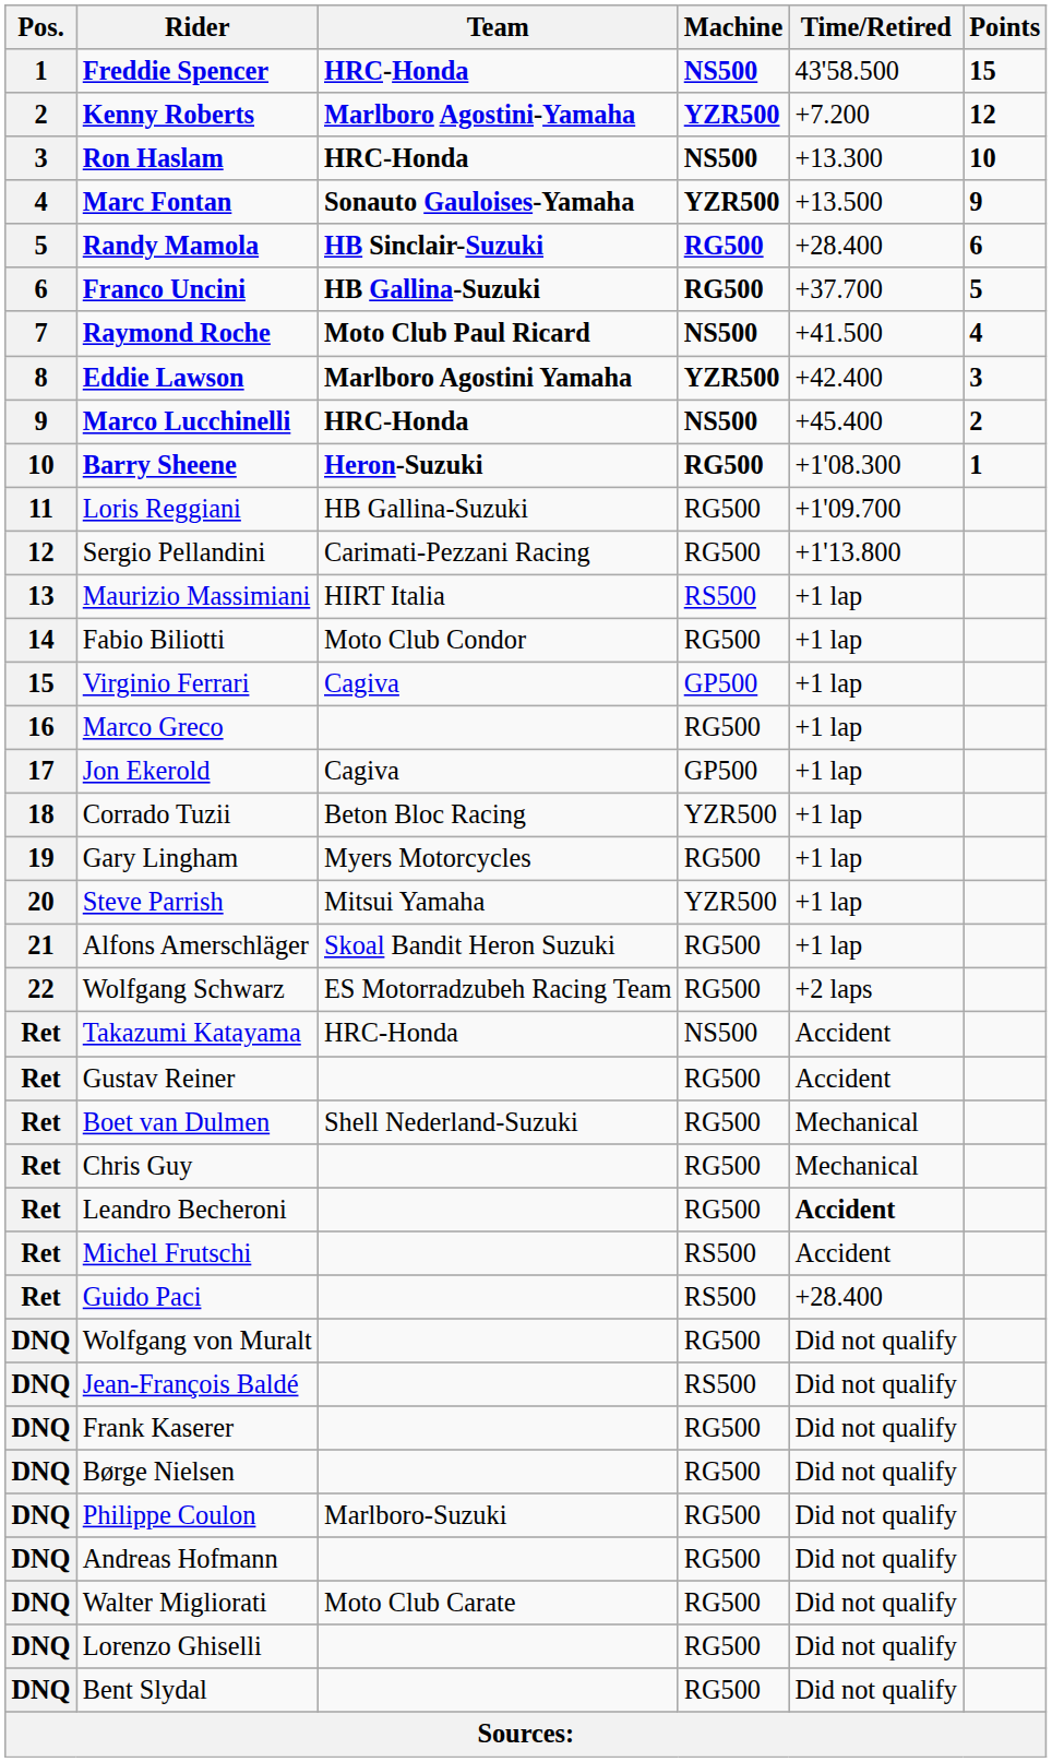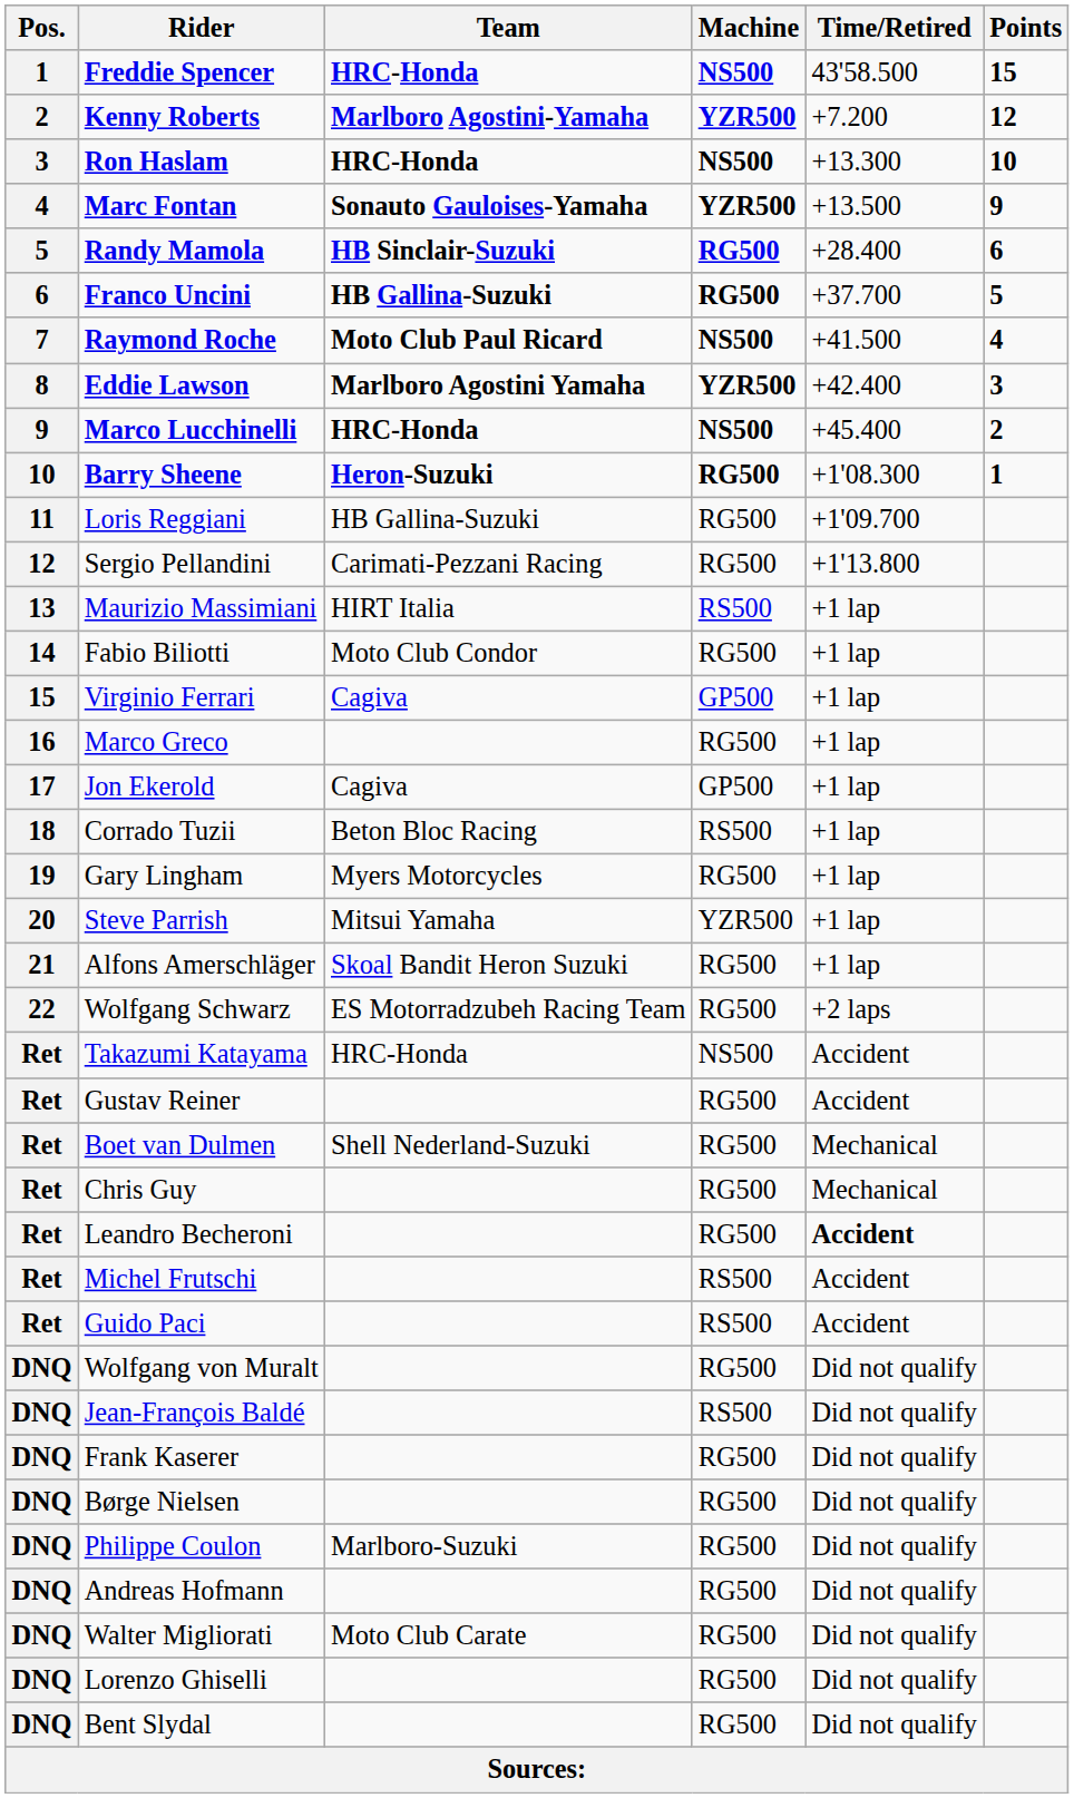 <table class="wikitable" style="font-size: 95%;">
 <tr>
 <th>Pos.</th>
 <th>Rider</th>
 <th>Team</th>
 <th>Machine</th>
 <th>Time/Retired</th>
 <th>Points</th>
 </tr>
 <tr>
 <th>1</th>
 <td> <strong><a href='#'>Freddie Spencer</a></strong></td>
 <td><strong><a href='#'>HRC</a>-<a href='#'>Honda</a></strong></td>
 <td><strong><a href='#'>NS500</a></strong></td>
 <td>43'58.500</td>
 <td><strong>15</strong></td>
 </tr>
 <tr>
 <th>2</th>
 <td> <strong><a href='#'>Kenny Roberts</a></strong></td>
 <td><strong><a href='#'>Marlboro</a> <a href='#'>Agostini</a>-<a href='#'>Yamaha</a></strong></td>
 <td><strong><a href='#'>YZR500</a></strong></td>
 <td>+7.200</td>
 <td><strong>12</strong></td>
 </tr>
 <tr>
 <th>3</th>
 <td> <strong><a href='#'>Ron Haslam</a></strong></td>
 <td><strong>HRC-Honda</strong></td>
 <td><strong>NS500</strong></td>
 <td>+13.300</td>
 <td><strong>10</strong></td>
 </tr>
 <tr>
 <th>4</th>
 <td> <strong><a href='#'>Marc Fontan</a></strong></td>
 <td><strong>Sonauto <a href='#'>Gauloises</a>-Yamaha</strong></td>
 <td><strong>YZR500</strong></td>
 <td>+13.500</td>
 <td><strong>9</strong></td>
 </tr>
 <tr>
 <th>5</th>
 <td> <strong><a href='#'>Randy Mamola</a></strong></td>
 <td><strong><a href='#'>HB</a> Sinclair-<a href='#'>Suzuki</a></strong></td>
 <td><strong><a href='#'>RG500</a></strong></td>
 <td>+28.400</td>
 <td><strong>6</strong></td>
 </tr>
 <tr>
 <th>6</th>
 <td> <strong><a href='#'>Franco Uncini</a></strong></td>
 <td><strong>HB <a href='#'>Gallina</a>-Suzuki</strong></td>
 <td><strong>RG500</strong></td>
 <td>+37.700</td>
 <td><strong>5</strong></td>
 </tr>
 <tr>
 <th>7</th>
 <td> <strong><a href='#'>Raymond Roche</a></strong></td>
 <td><strong>Moto Club Paul Ricard</strong></td>
 <td><strong>NS500</strong></td>
 <td>+41.500</td>
 <td><strong>4</strong></td>
 </tr>
 <tr>
 <th>8</th>
 <td> <strong><a href='#'>Eddie Lawson</a></strong></td>
 <td><strong>Marlboro Agostini Yamaha</strong></td>
 <td><strong>YZR500</strong></td>
 <td>+42.400</td>
 <td><strong>3</strong></td>
 </tr>
 <tr>
 <th>9</th>
 <td> <strong><a href='#'>Marco Lucchinelli</a></strong></td>
 <td><strong>HRC-Honda</strong></td>
 <td><strong>NS500</strong></td>
 <td>+45.400</td>
 <td><strong>2</strong></td>
 </tr>
 <tr>
 <th>10</th>
 <td> <strong><a href='#'>Barry Sheene</a></strong></td>
 <td><strong><a href='#'>Heron</a>-Suzuki</strong></td>
 <td><strong>RG500</strong></td>
 <td>+1'08.300</td>
 <td><strong>1</strong></td>
 </tr>
 <tr>
 <th>11</th>
 <td> <a href='#'>Loris Reggiani</a></td>
 <td>HB Gallina-Suzuki</td>
 <td>RG500</td>
 <td>+1'09.700</td>
 <td></td>
 </tr>
 <tr>
 <th>12</th>
 <td> Sergio Pellandini</td>
 <td>Carimati-Pezzani Racing</td>
 <td>RG500</td>
 <td>+1'13.800</td>
 <td></td>
 </tr>
 <tr>
 <th>13</th>
 <td> <a href='#'>Maurizio Massimiani</a></td>
 <td>HIRT Italia</td>
 <td><a href='#'>RS500</a></td>
 <td>+1 lap</td>
 <td></td>
 </tr>
 <tr>
 <th>14</th>
 <td> Fabio Biliotti</td>
 <td>Moto Club Condor</td>
 <td>RG500</td>
 <td>+1 lap</td>
 <td></td>
 </tr>
 <tr>
 <th>15</th>
 <td> <a href='#'>Virginio Ferrari</a></td>
 <td><a href='#'>Cagiva</a></td>
 <td><a href='#'>GP500</a></td>
 <td>+1 lap</td>
 <td></td>
 </tr>
 <tr>
 <th>16</th>
 <td> <a href='#'>Marco Greco</a></td>
 <td></td>
 <td>RG500</td>
 <td>+1 lap</td>
 <td></td>
 </tr>
 <tr>
 <th>17</th>
 <td> <a href='#'>Jon Ekerold</a></td>
 <td>Cagiva</td>
 <td>GP500</td>
 <td>+1 lap</td>
 <td></td>
 </tr>
 <tr>
 <th>18</th>
 <td> Corrado Tuzii</td>
 <td>Beton Bloc Racing</td>
-<td>YZR500</td>
+<td>RS500</td>
 <td>+1 lap</td>
 <td></td>
 </tr>
 <tr>
 <th>19</th>
 <td> Gary Lingham</td>
 <td>Myers Motorcycles</td>
 <td>RG500</td>
 <td>+1 lap</td>
 <td></td>
 </tr>
 <tr>
 <th>20</th>
 <td> <a href='#'>Steve Parrish</a></td>
 <td>Mitsui Yamaha</td>
 <td>YZR500</td>
 <td>+1 lap</td>
 <td></td>
 </tr>
 <tr>
 <th>21</th>
 <td> Alfons Amerschläger</td>
 <td><a href='#'>Skoal</a> Bandit Heron Suzuki</td>
 <td>RG500</td>
 <td>+1 lap</td>
 <td></td>
 </tr>
 <tr>
 <th>22</th>
 <td> Wolfgang Schwarz</td>
 <td>ES Motorradzubeh Racing Team</td>
 <td>RG500</td>
 <td>+2 laps</td>
 <td></td>
 </tr>
 <tr>
 <th>Ret</th>
 <td> <a href='#'>Takazumi Katayama</a></td>
 <td>HRC-Honda</td>
 <td>NS500</td>
 <td>Accident</td>
 <td></td>
 </tr>
 <tr>
 <th>Ret</th>
 <td> Gustav Reiner</td>
 <td></td>
 <td>RG500</td>
 <td>Accident</td>
 <td></td>
 </tr>
 <tr>
 <th>Ret</th>
 <td> <a href='#'>Boet van Dulmen</a></td>
 <td>Shell Nederland-Suzuki</td>
 <td>RG500</td>
 <td>Mechanical</td>
 <td></td>
 </tr>
 <tr>
 <th>Ret</th>
 <td> Chris Guy</td>
 <td></td>
 <td>RG500</td>
 <td>Mechanical</td>
 <td></td>
 </tr>
 <tr>
 <th>Ret</th>
 <td> Leandro Becheroni</td>
 <td></td>
 <td>RG500</td>
 <td><strong>Accident</strong></td>
 <td></td>
 </tr>
 <tr>
 <th>Ret</th>
 <td> <a href='#'>Michel Frutschi</a></td>
 <td></td>
 <td>RS500</td>
 <td>Accident</td>
 <td></td>
 </tr>
 <tr>
 <th>Ret</th>
 <td> <a href='#'>Guido Paci</a></td>
 <td></td>
 <td>RS500</td>
-<td>+28.400</td>
+<td>Accident</td>
 <td></td>
 </tr>
 <tr>
 <th>DNQ</th>
 <td> Wolfgang von Muralt</td>
 <td></td>
 <td>RG500</td>
 <td>Did not qualify</td>
 <td></td>
 </tr>
 <tr>
 <th>DNQ</th>
 <td> <a href='#'>Jean-François Baldé</a></td>
 <td></td>
 <td>RS500</td>
 <td>Did not qualify</td>
 <td></td>
 </tr>
 <tr>
 <th>DNQ</th>
 <td> Frank Kaserer</td>
 <td></td>
 <td>RG500</td>
 <td>Did not qualify</td>
 <td></td>
 </tr>
 <tr>
 <th>DNQ</th>
 <td> Børge Nielsen</td>
 <td></td>
 <td>RG500</td>
 <td>Did not qualify</td>
 <td></td>
 </tr>
 <tr>
 <th>DNQ</th>
 <td> <a href='#'>Philippe Coulon</a></td>
 <td>Marlboro-Suzuki</td>
 <td>RG500</td>
 <td>Did not qualify</td>
 <td></td>
 </tr>
 <tr>
 <th>DNQ</th>
 <td> Andreas Hofmann</td>
 <td></td>
 <td>RG500</td>
 <td>Did not qualify</td>
 <td></td>
 </tr>
 <tr>
 <th>DNQ</th>
 <td> Walter Migliorati</td>
 <td>Moto Club Carate</td>
 <td>RG500</td>
 <td>Did not qualify</td>
 <td></td>
 </tr>
 <tr>
 <th>DNQ</th>
 <td> Lorenzo Ghiselli</td>
 <td></td>
 <td>RG500</td>
 <td>Did not qualify</td>
 <td></td>
 </tr>
 <tr>
 <th>DNQ</th>
 <td> Bent Slydal</td>
 <td></td>
 <td>RG500</td>
 <td>Did not qualify</td>
 <td></td>
 </tr>
 <tr>
 <th colspan=8>Sources:</th>
 </tr>
 </table>
